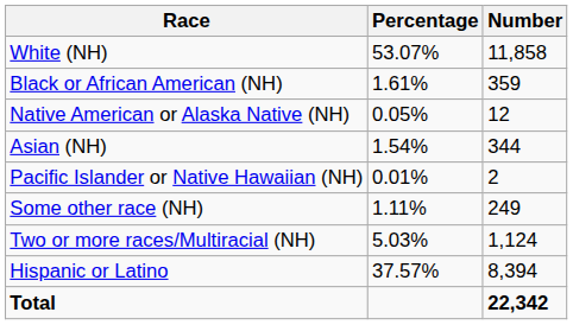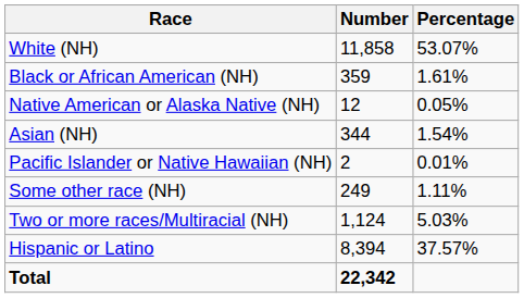 <table class="wikitable">
 <tr>
 <th>Race</th>
+<th>Number</th>
 <th>Percentage</th>
-<th>Number</th>
 </tr>
 <tr>
 <td><a href='#'>White</a> (NH)</td>
+<td>11,858</td>
 <td>53.07%</td>
-<td>11,858</td>
 </tr>
 <tr>
 <td><a href='#'>Black or African American</a> (NH)</td>
+<td>359</td>
 <td>1.61%</td>
-<td>359</td>
 </tr>
 <tr>
 <td><a href='#'>Native American</a> or <a href='#'>Alaska Native</a> (NH)</td>
+<td>12</td>
 <td>0.05%</td>
-<td>12</td>
 </tr>
 <tr>
 <td><a href='#'>Asian</a> (NH)</td>
+<td>344</td>
 <td>1.54%</td>
-<td>344</td>
 </tr>
 <tr>
 <td><a href='#'>Pacific Islander</a> or <a href='#'>Native Hawaiian</a> (NH)</td>
+<td>2</td>
 <td>0.01%</td>
-<td>2</td>
 </tr>
 <tr>
 <td><a href='#'>Some other race</a> (NH)</td>
+<td>249</td>
 <td>1.11%</td>
-<td>249</td>
 </tr>
 <tr>
 <td><a href='#'>Two or more races/Multiracial</a> (NH)</td>
+<td>1,124</td>
 <td>5.03%</td>
-<td>1,124</td>
 </tr>
 <tr>
 <td><a href='#'>Hispanic or Latino</a></td>
+<td>8,394</td>
 <td>37.57%</td>
-<td>8,394</td>
 </tr>
 <tr>
 <td><strong>Total</strong></td>
+<td><strong>22,342</strong></td>
 <td></td>
-<td><strong>22,342</strong></td>
 </tr>
 </table>
